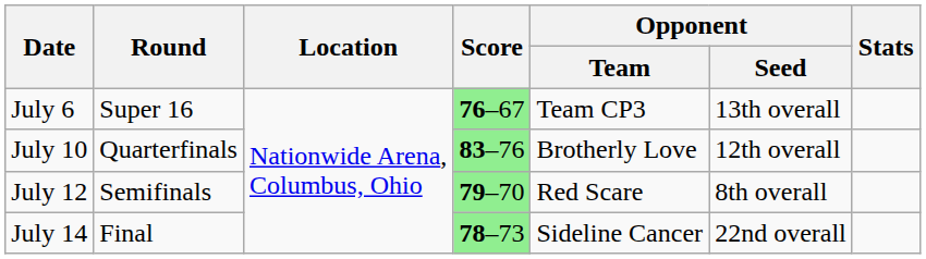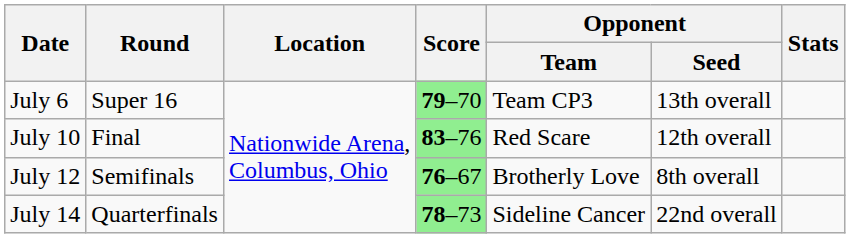 <table class="wikitable">
 <tr>
 <th rowspan=2>Date</th>
 <th rowspan=2>Round</th>
 <th rowspan=2>Location</th>
 <th rowspan=2>Score</th>
 <th colspan=2>Opponent</th>
 <th rowspan=2>Stats</th>
 </tr>
 <tr>
 <th>Team</th>
 <th>Seed</th>
 </tr>
 <tr>
 <td>July 6</td>
 <td>Super 16</td>
 <td rowspan=4><a href='#'>Nationwide Arena</a>,<br><a href='#'>Columbus, Ohio</a></td>
-<td bgcolor=lightgreen><strong>76</strong>–67</td>
+<td bgcolor=lightgreen><strong>79</strong>–70</td>
 <td>Team CP3</td>
 <td>13th overall</td>
 <td></td>
 </tr>
 <tr>
 <td>July 10</td>
-<td>Quarterfinals</td>
+<td>Final</td>
 <td bgcolor=lightgreen><strong>83</strong>–76</td>
-<td>Brotherly Love</td>
+<td>Red Scare</td>
 <td>12th overall</td>
 <td></td>
 </tr>
 <tr>
 <td>July 12</td>
 <td>Semifinals</td>
-<td bgcolor=lightgreen><strong>79</strong>–70</td>
-<td>Red Scare</td>
+<td bgcolor=lightgreen><strong>76</strong>–67</td>
+<td>Brotherly Love</td>
 <td>8th overall</td>
 <td></td>
 </tr>
 <tr>
 <td>July 14</td>
-<td>Final</td>
+<td>Quarterfinals</td>
 <td bgcolor=lightgreen><strong>78</strong>–73</td>
 <td>Sideline Cancer</td>
 <td>22nd overall</td>
 <td></td>
 </tr>
 </table>
